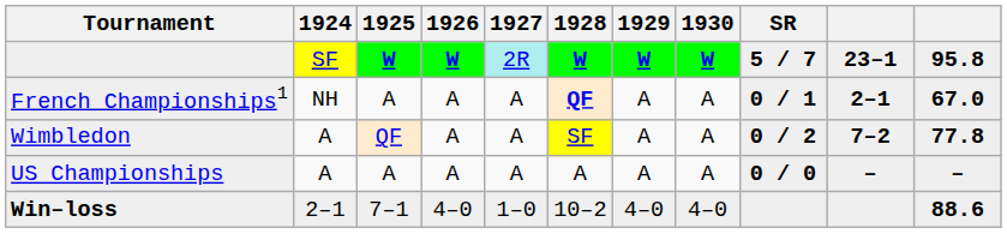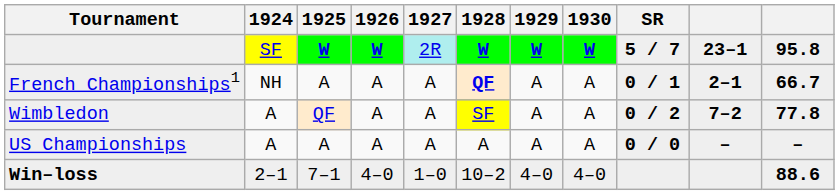 <table class="wikitable">
 <tr>
 <th>Tournament</th>
 <th>1924</th>
 <th>1925</th>
 <th>1926</th>
 <th>1927</th>
 <th>1928</th>
 <th>1929</th>
 <th>1930</th>
 <th style="width:45px;">SR</th>
 <th style="width:45px;"></th>
 <th style="width:45px;"></th>
 </tr>
 <tr>
 <td style="background:#EFEFEF;"></td>
 <td align="center" style="background:yellow;"><a href='#'>SF</a></td>
 <td align="center" style="background:#00ff00;"><a href='#'><strong>W</strong></a></td>
 <td align="center" style="background:#00ff00;"><a href='#'><strong>W</strong></a></td>
 <td align="center" style="background:#afeeee;"><a href='#'>2R</a></td>
 <td align="center" style="background:#00ff00;"><a href='#'><strong>W</strong></a></td>
 <td align="center" style="background:#00ff00;"><a href='#'><strong>W</strong></a></td>
 <td align="center" style="background:#00ff00;"><a href='#'><strong>W</strong></a></td>
 <td align="center" style="background:#EFEFEF;"><strong>5 / 7</strong></td>
 <td align="center" style="background:#EFEFEF;"><strong>23–1</strong></td>
 <td align="center" style="background:#EFEFEF;"><strong>95.8</strong></td>
 </tr>
 <tr>
 <td style="background:#EFEFEF;"><a href='#'>French Championships</a><sup>1</sup></td>
 <td align="center">NH</td>
 <td align="center">A</td>
 <td align="center">A</td>
 <td align="center">A</td>
 <td align="center" style="background:#ffebcd;"><strong><a href='#'>QF</a></strong></td>
 <td align="center">A</td>
 <td align="center">A</td>
 <td align="center" style="background:#EFEFEF;"><strong>0 / 1</strong></td>
 <td align="center" style="background:#EFEFEF;"><strong>2–1</strong></td>
-<td align="center" style="background:#EFEFEF;"><strong>67.0</strong></td>
+<td align="center" style="background:#EFEFEF;"><strong>66.7</strong></td>
 </tr>
 <tr>
 <td style="background:#EFEFEF;"><a href='#'>Wimbledon</a></td>
 <td align="center">A</td>
 <td align="center" style="background:#ffebcd;"><a href='#'>QF</a></td>
 <td align="center">A</td>
 <td align="center">A</td>
 <td align="center" style="background:yellow;"><a href='#'>SF</a></td>
 <td align="center">A</td>
 <td align="center">A</td>
 <td align="center" style="background:#EFEFEF;"><strong>0 / 2</strong></td>
 <td align="center" style="background:#EFEFEF;"><strong>7–2</strong></td>
 <td align="center" style="background:#EFEFEF;"><strong>77.8</strong></td>
 </tr>
 <tr>
 <td style="background:#EFEFEF;"><a href='#'>US Championships</a></td>
 <td align="center">A</td>
 <td align="center">A</td>
 <td align="center">A</td>
 <td align="center">A</td>
 <td align="center">A</td>
 <td align="center">A</td>
 <td align="center">A</td>
 <td align="center" style="background:#EFEFEF;"><strong>0 / 0</strong></td>
 <td align="center" style="background:#EFEFEF;"><strong>–</strong></td>
 <td align="center" style="background:#EFEFEF;"><strong>–</strong></td>
 </tr>
 <tr>
 <td style="background:#EFEFEF;"><strong>Win–loss</strong></td>
 <td align="center" style="background:#EFEFEF;">2–1</td>
 <td align="center" style="background:#EFEFEF;">7–1</td>
 <td align="center" style="background:#EFEFEF;">4–0</td>
 <td align="center" style="background:#EFEFEF;">1–0</td>
 <td align="center" style="background:#EFEFEF;">10–2</td>
 <td align="center" style="background:#EFEFEF;">4–0</td>
 <td align="center" style="background:#EFEFEF;">4–0</td>
 <td align="center" style="background:#EFEFEF;"></td>
 <td align="center" style="background:#EFEFEF;"></td>
 <td align="center" style="background:#EFEFEF;"><strong>88.6</strong></td>
 </tr>
 </table>
